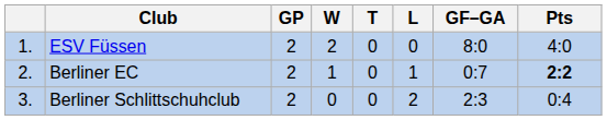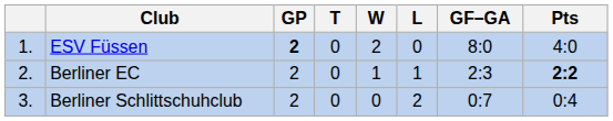 <table class="wikitable">
 <tr>
 <th width="30"></th>
 <th width="200">Club</th>
 <th width="30">GP</th>
+<th width="30">T</th>
 <th width="30">W</th>
-<th width="30">T</th>
 <th width="30">L</th>
 <th width="70">GF–GA</th>
 <th width="70">Pts</th>
 </tr>
 <tr bgcolor="#BCD2EE" align="center">
 <td>1.</td>
 <td align="left"><a href='#'>ESV Füssen</a></td>
+<td><strong>2</strong></td>
+<td>0</td>
 <td>2</td>
-<td>2</td>
-<td>0</td>
 <td>0</td>
 <td>8:0</td>
 <td>4:0</td>
 </tr>
 <tr bgcolor=#BCD2EE align="center">
 <td>2.</td>
 <td align="left">Berliner EC</td>
 <td>2</td>
-<td>1</td>
 <td>0</td>
 <td>1</td>
-<td>0:7</td>
+<td>1</td>
+<td>2:3</td>
 <td><strong>2:2</strong></td>
 </tr>
 <tr bgcolor=#BCD2EE align="center">
 <td>3.</td>
 <td align="left">Berliner Schlittschuhclub</td>
 <td>2</td>
 <td>0</td>
 <td>0</td>
 <td>2</td>
-<td>2:3</td>
+<td>0:7</td>
 <td>0:4</td>
 </tr>
 </table>
